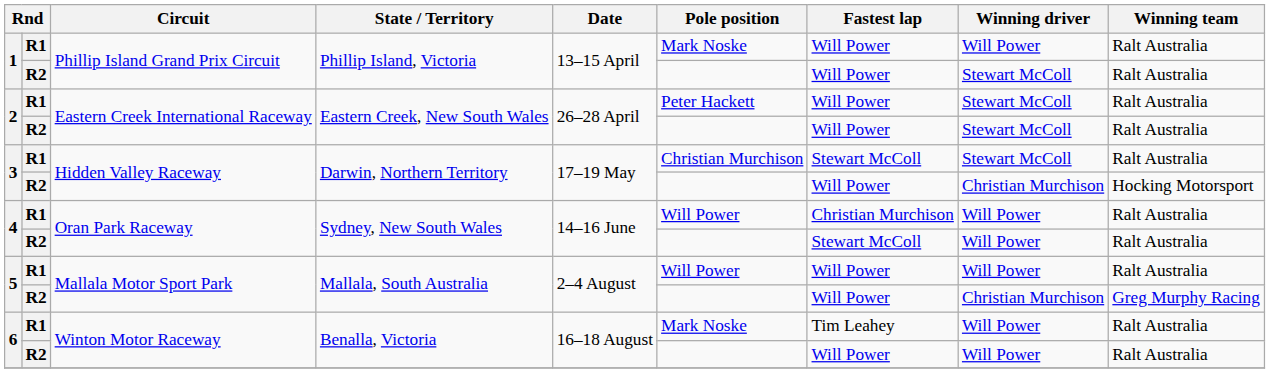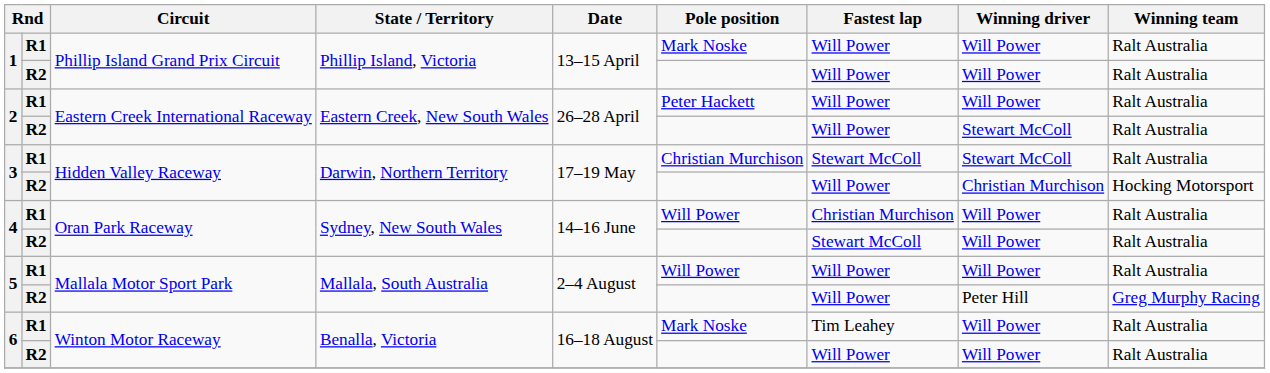 <table class="wikitable" style="font-size: 87%">
 <tr>
 <th colspan="2">Rnd</th>
 <th>Circuit</th>
 <th>State / Territory</th>
 <th>Date</th>
 <th>Pole position</th>
 <th>Fastest lap</th>
 <th>Winning driver</th>
 <th>Winning team</th>
 </tr>
 <tr>
 <th rowspan="2">1</th>
 <th>R1</th>
 <td rowspan="2"><a href='#'>Phillip Island Grand Prix Circuit</a></td>
 <td rowspan="2"><a href='#'>Phillip Island</a>, <a href='#'>Victoria</a></td>
 <td rowspan="2">13–15 April</td>
 <td> <a href='#'>Mark Noske</a></td>
 <td> <a href='#'>Will Power</a></td>
 <td> <a href='#'>Will Power</a></td>
 <td>Ralt Australia</td>
 </tr>
 <tr>
 <th>R2</th>
 <td></td>
 <td> <a href='#'>Will Power</a></td>
-<td> <a href='#'>Stewart McColl</a></td>
+<td> <a href='#'>Will Power</a></td>
 <td>Ralt Australia</td>
 </tr>
 <tr>
 <th rowspan="2">2</th>
 <th>R1</th>
 <td rowspan="2"><a href='#'>Eastern Creek International Raceway</a></td>
 <td rowspan="2"><a href='#'>Eastern Creek</a>, <a href='#'>New South Wales</a></td>
 <td rowspan="2">26–28 April</td>
 <td> <a href='#'>Peter Hackett</a></td>
 <td> <a href='#'>Will Power</a></td>
-<td> <a href='#'>Stewart McColl</a></td>
+<td> <a href='#'>Will Power</a></td>
 <td>Ralt Australia</td>
 </tr>
 <tr>
 <th>R2</th>
 <td></td>
 <td> <a href='#'>Will Power</a></td>
 <td> <a href='#'>Stewart McColl</a></td>
 <td>Ralt Australia</td>
 </tr>
 <tr>
 <th rowspan="2">3</th>
 <th>R1</th>
 <td rowspan="2"><a href='#'>Hidden Valley Raceway</a></td>
 <td rowspan="2"><a href='#'>Darwin</a>, <a href='#'>Northern Territory</a></td>
 <td rowspan="2">17–19 May</td>
 <td> <a href='#'>Christian Murchison</a></td>
 <td> <a href='#'>Stewart McColl</a></td>
 <td> <a href='#'>Stewart McColl</a></td>
 <td>Ralt Australia</td>
 </tr>
 <tr>
 <th>R2</th>
 <td></td>
 <td> <a href='#'>Will Power</a></td>
 <td> <a href='#'>Christian Murchison</a></td>
 <td>Hocking Motorsport</td>
 </tr>
 <tr>
 <th rowspan="2">4</th>
 <th>R1</th>
 <td rowspan="2"><a href='#'>Oran Park Raceway</a></td>
 <td rowspan="2"><a href='#'>Sydney</a>, <a href='#'>New South Wales</a></td>
 <td rowspan="2">14–16 June</td>
 <td> <a href='#'>Will Power</a></td>
 <td> <a href='#'>Christian Murchison</a></td>
 <td> <a href='#'>Will Power</a></td>
 <td>Ralt Australia</td>
 </tr>
 <tr>
 <th>R2</th>
 <td></td>
 <td> <a href='#'>Stewart McColl</a></td>
 <td> <a href='#'>Will Power</a></td>
 <td>Ralt Australia</td>
 </tr>
 <tr>
 <th rowspan="2">5</th>
 <th>R1</th>
 <td rowspan="2"><a href='#'>Mallala Motor Sport Park</a></td>
 <td rowspan="2"><a href='#'>Mallala</a>, <a href='#'>South Australia</a></td>
 <td rowspan="2">2–4 August</td>
 <td> <a href='#'>Will Power</a></td>
 <td> <a href='#'>Will Power</a></td>
 <td> <a href='#'>Will Power</a></td>
 <td>Ralt Australia</td>
 </tr>
 <tr>
 <th>R2</th>
 <td></td>
 <td> <a href='#'>Will Power</a></td>
-<td> <a href='#'>Christian Murchison</a></td>
+<td> Peter Hill</td>
 <td><a href='#'>Greg Murphy Racing</a></td>
 </tr>
 <tr>
 <th rowspan="2">6</th>
 <th>R1</th>
 <td rowspan="2"><a href='#'>Winton Motor Raceway</a></td>
 <td rowspan="2"><a href='#'>Benalla</a>, <a href='#'>Victoria</a></td>
 <td rowspan="2">16–18 August</td>
 <td> <a href='#'>Mark Noske</a></td>
 <td> Tim Leahey</td>
 <td> <a href='#'>Will Power</a></td>
 <td>Ralt Australia</td>
 </tr>
 <tr>
 <th>R2</th>
 <td></td>
 <td> <a href='#'>Will Power</a></td>
 <td> <a href='#'>Will Power</a></td>
 <td>Ralt Australia</td>
 </tr>
 <tr>
 </tr>
 </table>
